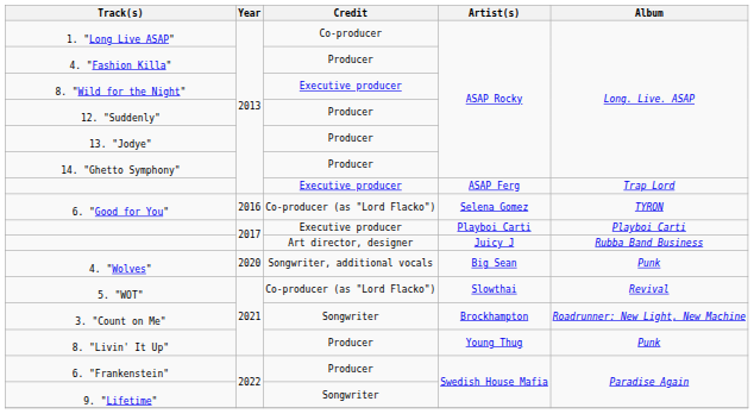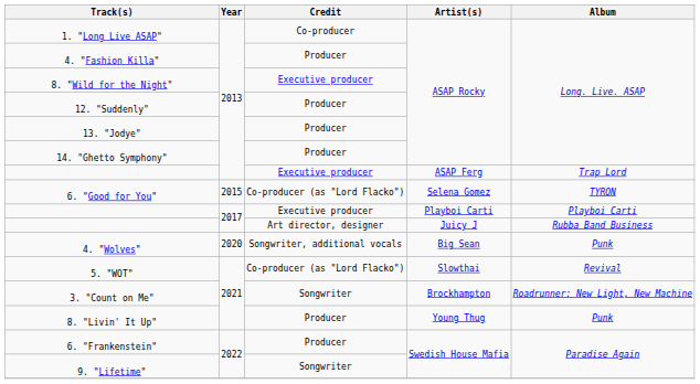 <table class="wikitable plainrowheaders" style="text-align:center;">
 <tr>
 <th scope="col" style="width:24em;">Track(s)</th>
 <th scope="col" style="width:1em;">Year</th>
 <th scope="col">Credit</th>
 <th scope="col">Artist(s)</th>
 <th scope="col">Album</th>
 </tr>
 <tr>
 <td><br>1. "<a href='#'>Long Live ASAP</a>"</td>
 <td rowspan="7">2013</td>
 <td>Co-producer </td>
 <td rowspan="6"><a href='#'>ASAP Rocky</a></td>
 <td rowspan="6"><em><a href='#'>Long. Live. ASAP</a></em></td>
 </tr>
 <tr>
 <td><br>4. "<a href='#'>Fashion Killa</a>"</td>
 <td>Producer </td>
 </tr>
 <tr>
 <td><br>8. "<a href='#'>Wild for the Night</a>"</td>
 <td><a href='#'>Executive producer</a></td>
 </tr>
 <tr>
 <td><br>12. "Suddenly"</td>
 <td>Producer </td>
 </tr>
 <tr>
 <td><br>13. "Jodye"</td>
 <td>Producer </td>
 </tr>
 <tr>
 <td><br>14. "Ghetto Symphony"<br></td>
 <td>Producer </td>
 </tr>
 <tr>
 <td></td>
 <td><a href='#'>Executive producer</a></td>
 <td><a href='#'>ASAP Ferg</a></td>
 <td><em><a href='#'>Trap Lord</a></em></td>
 </tr>
 <tr>
 <td><br>6. "<a href='#'>Good for You</a>"<br></td>
-<td>2016</td>
+<td>2015</td>
 <td>Co-producer (as "Lord Flacko") </td>
 <td><a href='#'>Selena Gomez</a></td>
 <td><em><a href='#'>TYRON</a></em></td>
 </tr>
 <tr>
 <td></td>
 <td rowspan="2">2017</td>
 <td>Executive producer</td>
 <td><a href='#'>Playboi Carti</a></td>
 <td><em><a href='#'>Playboi Carti</a></em></td>
 </tr>
 <tr>
 <td></td>
 <td>Art director, designer</td>
 <td><a href='#'>Juicy J</a></td>
 <td><em><a href='#'>Rubba Band Business</a></em></td>
 </tr>
 <tr>
 <td><br>4. "<a href='#'>Wolves</a>"<br></td>
 <td>2020</td>
 <td>Songwriter, additional vocals</td>
 <td><a href='#'>Big Sean</a></td>
 <td><em><a href='#'>Punk</a></em></td>
 </tr>
 <tr>
 <td><br>5. "WOT"</td>
 <td rowspan="3">2021</td>
 <td>Co-producer (as "Lord Flacko") </td>
 <td><a href='#'>Slowthai</a></td>
 <td><em><a href='#'>Revival</a></em></td>
 </tr>
 <tr>
 <td><br>3. "Count on Me"</td>
 <td>Songwriter</td>
 <td><a href='#'>Brockhampton</a></td>
 <td><em><a href='#'>Roadrunner: New Light, New Machine</a></em></td>
 </tr>
 <tr>
 <td><br>8. "Livin' It Up"<br></td>
 <td>Producer </td>
 <td><a href='#'>Young Thug</a></td>
 <td><em><a href='#'>Punk</a></em></td>
 </tr>
 <tr>
 <td><br>6. "Frankenstein"<br></td>
 <td rowspan="2">2022</td>
 <td>Producer </td>
 <td rowspan="2"><a href='#'>Swedish House Mafia</a></td>
 <td rowspan="2"><em><a href='#'>Paradise Again</a></em></td>
 </tr>
 <tr>
 <td><br>9. "<a href='#'>Lifetime</a>"<br></td>
 <td>Songwriter</td>
 </tr>
 <tr>
 </tr>
 </table>
